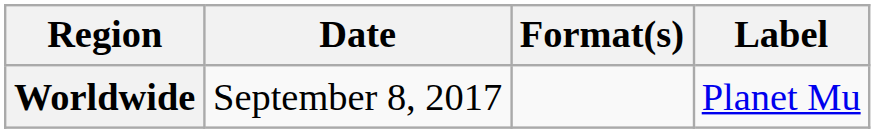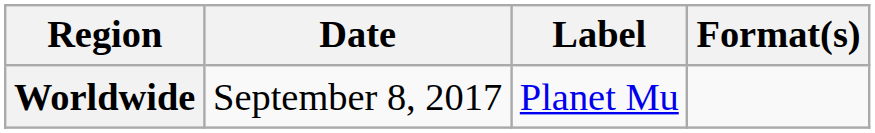 <table class="wikitable plainrowheaders">
 <tr>
 <th scope="col">Region</th>
 <th scope="col">Date</th>
+<th scope="col">Label</th>
 <th scope="col">Format(s)</th>
-<th scope="col">Label</th>
 </tr>
 <tr>
 <th scope="row">Worldwide</th>
 <td>September 8, 2017</td>
+<td><a href='#'>Planet Mu</a></td>
 <td></td>
-<td><a href='#'>Planet Mu</a></td>
 </tr>
 </table>
